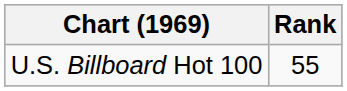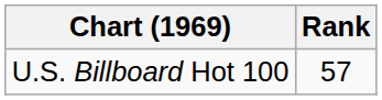 <table class="wikitable">
 <tr>
 <th align="left">Chart (1969)</th>
 <th style="text-align:center;">Rank</th>
 </tr>
 <tr>
 <td>U.S. <em>Billboard</em> Hot 100</td>
-<td style="text-align:center;">55</td>
+<td style="text-align:center;">57</td>
 </tr>
 </table>
